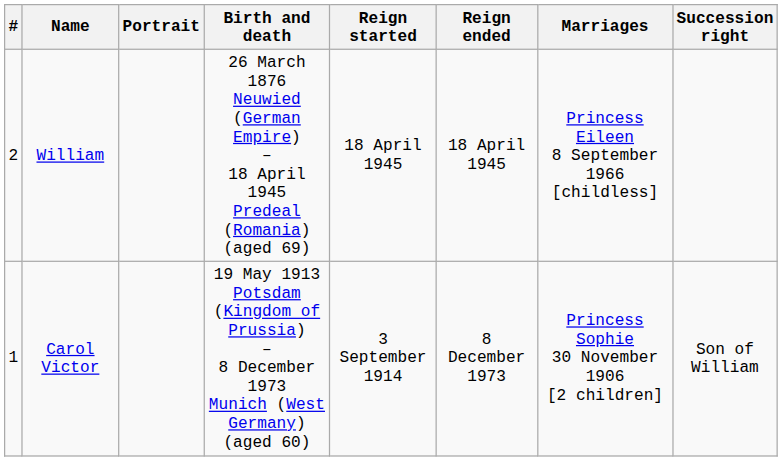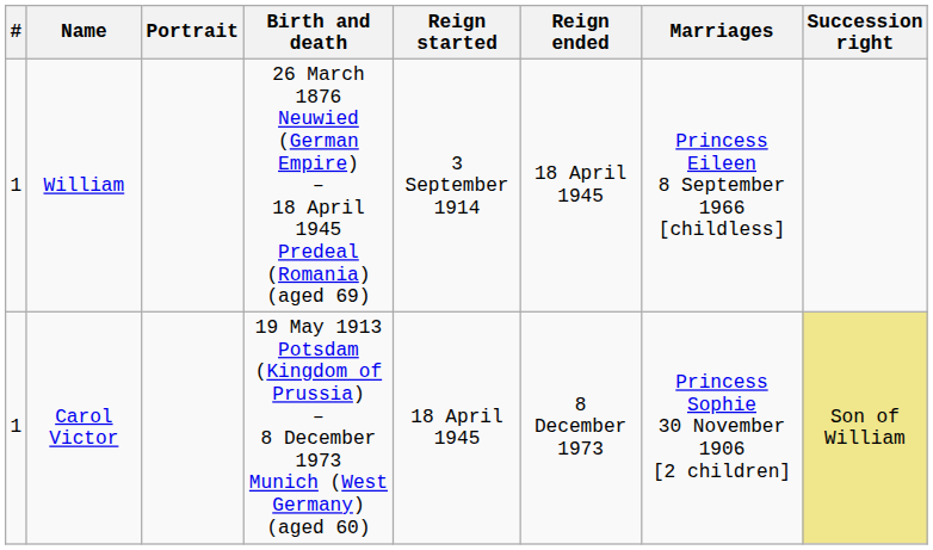 <table style="text-align:center; width:100%" class="wikitable">
 <tr>
 <th>#</th>
 <th width=15%>Name</th>
 <th width=105px>Portrait</th>
 <th width=20%>Birth and death</th>
 <th width=15%>Reign started</th>
 <th width=15%>Reign ended</th>
 <th width=20%>Marriages</th>
 <th width=15>Succession right</th>
 </tr>
 <tr>
-<td align="center">2</td>
+<td align="center">1</td>
 <td align="center"><a href='#'>William</a></td>
 <td align="center"></td>
 <td align="center">26 March 1876<br><a href='#'>Neuwied</a> (<a href='#'>German Empire</a>)<br>–<br>18 April 1945<br><a href='#'>Predeal</a> (<a href='#'>Romania</a>)<br>(aged 69)</td>
-<td align="center">18 April 1945</td>
+<td align="center">3 September 1914</td>
 <td align="center">18 April 1945</td>
 <td align="center"><a href='#'>Princess Eileen</a><br>8 September 1966<br>[childless]</td>
 <td align="center"></td>
 </tr>
 <tr>
 <td align="center">1</td>
 <td align="center"><a href='#'>Carol Victor</a></td>
 <td align="center"></td>
 <td align="center">19 May 1913<br><a href='#'>Potsdam</a> (<a href='#'>Kingdom of Prussia</a>)<br>–<br>8 December 1973<br><a href='#'>Munich</a> (<a href='#'>West Germany</a>)<br>(aged 60)</td>
-<td align="center">3 September 1914</td>
+<td align="center">18 April 1945</td>
 <td align="center">8 December 1973</td>
 <td align="center"><a href='#'>Princess Sophie</a><br>30 November 1906<br>[2 children]</td>
-<td align="center">Son of<br>William</td>
+<td align="center" style="background: khaki;">Son of<br>William</td>
 </tr>
 </table>
